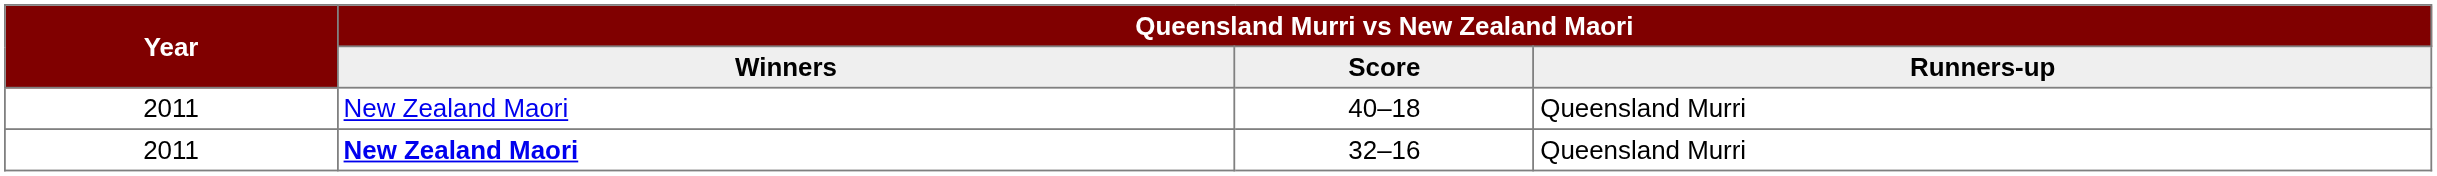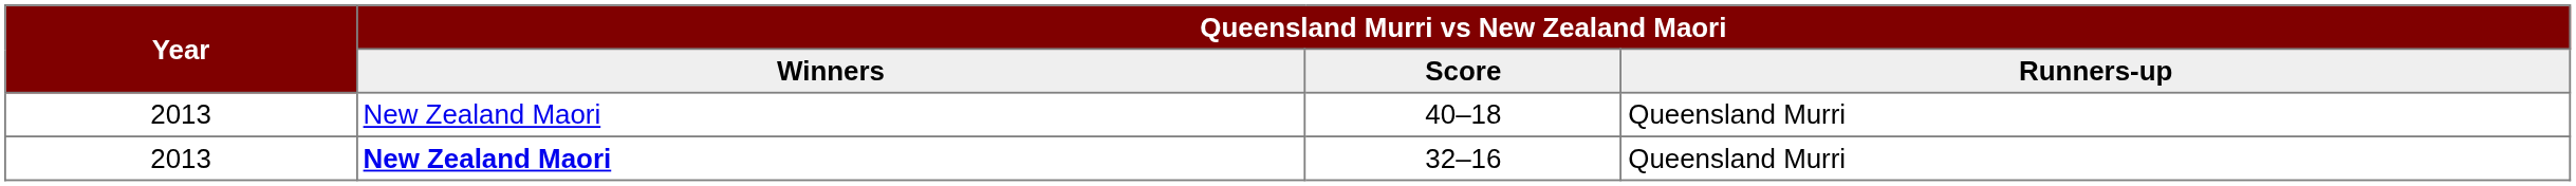 <table border=1 style="border-collapse:collapse; font-size:90%;" cellpadding=3 cellspacing=0 width=68%>
 <tr style="background:#800000; color:white">
 <th rowspan=2 width=10%>Year</th>
 <th rowspan=1 colspan=3>Queensland Murri vs New Zealand Maori</th>
 </tr>
 <tr bgcolor=#EFEFEF>
 <th rowspan=1 width=27%>Winners</th>
 <th rowspan=1 width=9%>Score</th>
 <th rowspan=1 width=27%>Runners-up</th>
 </tr>
 <tr align="center" bgcolor=#FFFFFF>
-<td>2011</td>
+<td>2013</td>
 <td align=left> <a href='#'>New Zealand Maori</a></td>
 <td>40–18</td>
 <td align=left> Queensland Murri</td>
 </tr>
 <tr align="center" bgcolor=#FFFFFF>
-<td>2011</td>
+<td>2013</td>
 <td align=left><strong> <a href='#'>New Zealand Maori</a></strong></td>
 <td>32–16</td>
 <td align=left> Queensland Murri</td>
 </tr>
 </table>
